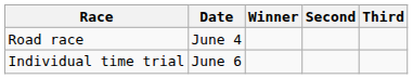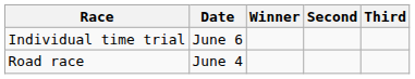 <table class="wikitable">
 <tr>
 <th>Race</th>
 <th>Date</th>
 <th>Winner</th>
 <th>Second</th>
 <th>Third</th>
 </tr>
 <tr>
+<td>Individual time trial</td>
+<td>June 6</td>
+<td></td>
+<td></td>
+<td></td>
+</tr>
+<tr>
 <td>Road race</td>
 <td>June 4</td>
 <td></td>
 <td></td>
 <td></td>
 </tr>
-<tr>
-<td>Individual time trial</td>
-<td>June 6</td>
-<td></td>
-<td></td>
-<td></td>
-</tr>
 </table>
